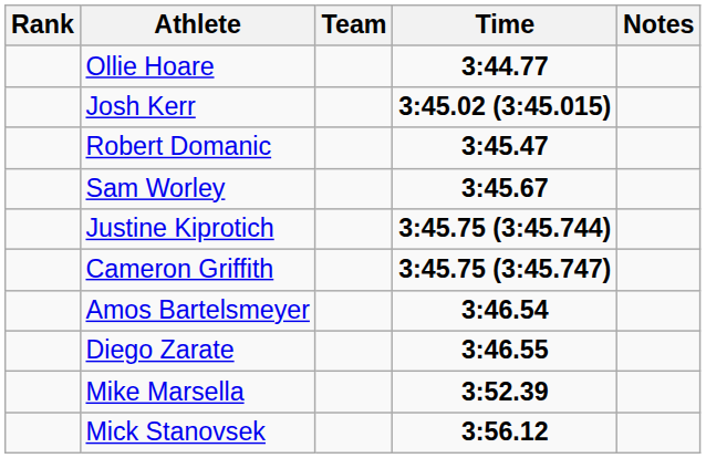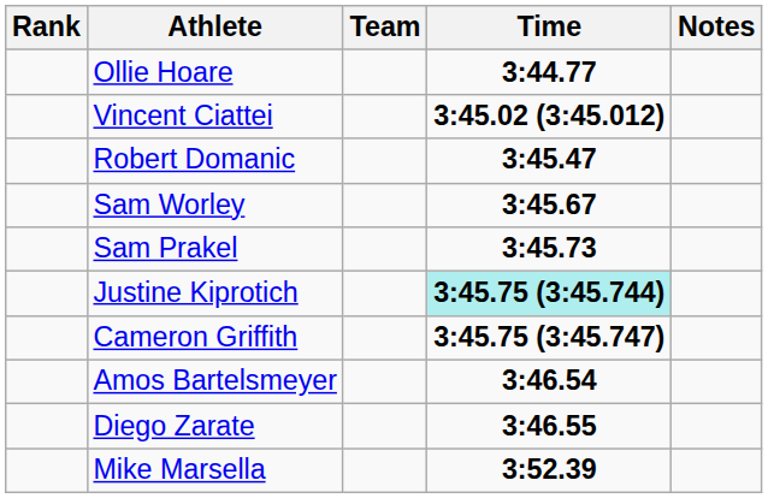 <table class="wikitable sortable" style="text-align:center">
 <tr>
 <th>Rank</th>
 <th>Athlete</th>
 <th>Team</th>
 <th>Time</th>
 <th>Notes</th>
 </tr>
 <tr>
 <td></td>
 <td align=left> <a href='#'>Ollie Hoare</a></td>
 <td></td>
 <td><strong>3:44.77</strong></td>
 <td></td>
 </tr>
 <tr>
 <td></td>
-<td align=left> <a href='#'>Josh Kerr</a></td>
+<td align=left><a href='#'>Vincent Ciattei</a></td>
 <td></td>
-<td><strong>3:45.02  (3:45.015)</strong></td>
+<td><strong>3:45.02  (3:45.012)</strong></td>
 <td></td>
 </tr>
 <tr>
 <td></td>
 <td align=left><a href='#'>Robert Domanic</a></td>
 <td></td>
 <td><strong>3:45.47</strong></td>
 <td></td>
 </tr>
 <tr>
 <td></td>
 <td align=left><a href='#'>Sam Worley</a></td>
 <td></td>
 <td><strong>3:45.67</strong></td>
 <td></td>
 </tr>
 <tr>
 <td></td>
+<td align=left><a href='#'>Sam Prakel</a></td>
+<td></td>
+<td><strong>3:45.73</strong></td>
+<td></td>
+</tr>
+<tr>
+<td></td>
 <td align=left> <a href='#'>Justine Kiprotich</a></td>
 <td></td>
-<td><strong>3:45.75  (3:45.744)</strong></td>
+<td style="background: paleturquoise;"><strong>3:45.75  (3:45.744)</strong></td>
 <td></td>
 </tr>
 <tr>
 <td></td>
 <td align=left> <a href='#'>Cameron Griffith</a></td>
 <td></td>
 <td><strong>3:45.75  (3:45.747)</strong></td>
 <td></td>
 </tr>
 <tr>
 <td></td>
 <td align=left> <a href='#'>Amos Bartelsmeyer</a></td>
 <td></td>
 <td><strong>3:46.54</strong></td>
 <td></td>
 </tr>
 <tr>
 <td></td>
 <td align=left><a href='#'>Diego Zarate</a></td>
 <td></td>
 <td><strong>3:46.55</strong></td>
 <td></td>
 </tr>
 <tr>
 <td></td>
 <td align=left><a href='#'>Mike Marsella</a></td>
 <td></td>
 <td><strong>3:52.39</strong></td>
 <td></td>
 </tr>
-<tr>
-<td></td>
-<td align=left><a href='#'>Mick Stanovsek</a></td>
-<td></td>
-<td><strong>3:56.12</strong></td>
-<td></td>
-</tr>
 </table>
